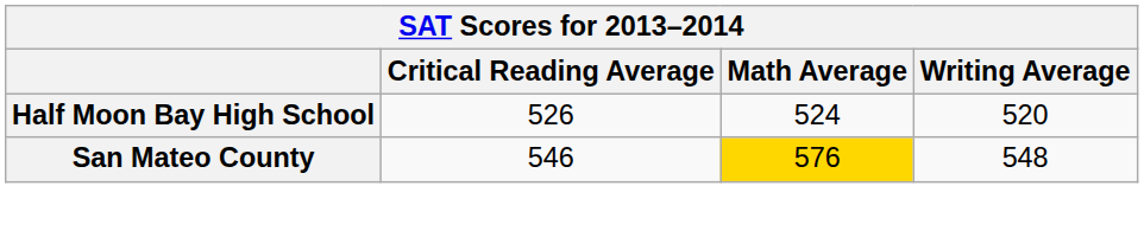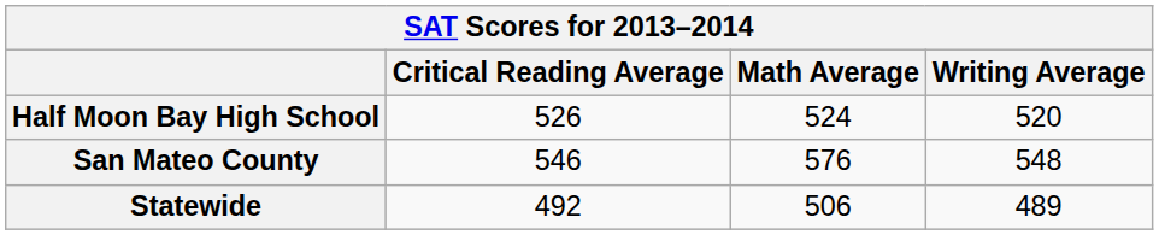 <table class="wikitable" style="text-align:center">
 <tr>
 <th colspan="4"><a href='#'>SAT</a> Scores for 2013–2014 </th>
 </tr>
 <tr>
 <th></th>
 <th>Critical Reading Average</th>
 <th>Math Average</th>
 <th>Writing Average</th>
 </tr>
 <tr>
 <th>Half Moon Bay High School</th>
 <td>526</td>
 <td>524</td>
 <td>520</td>
 </tr>
 <tr>
 <th>San Mateo County</th>
 <td>546</td>
-<td style="background: gold;">576</td>
+<td>576</td>
 <td>548</td>
 </tr>
+<tr>
+<th>Statewide</th>
+<td>492</td>
+<td>506</td>
+<td>489</td>
+</tr>
 </table>
